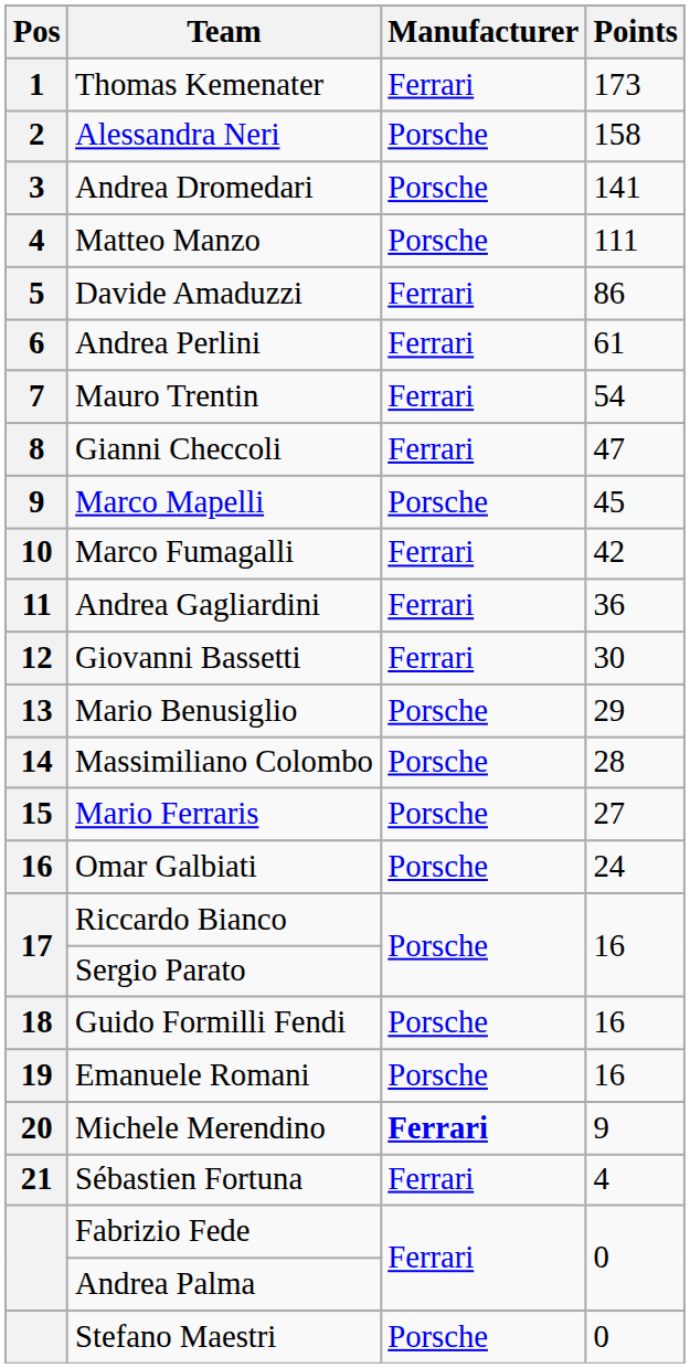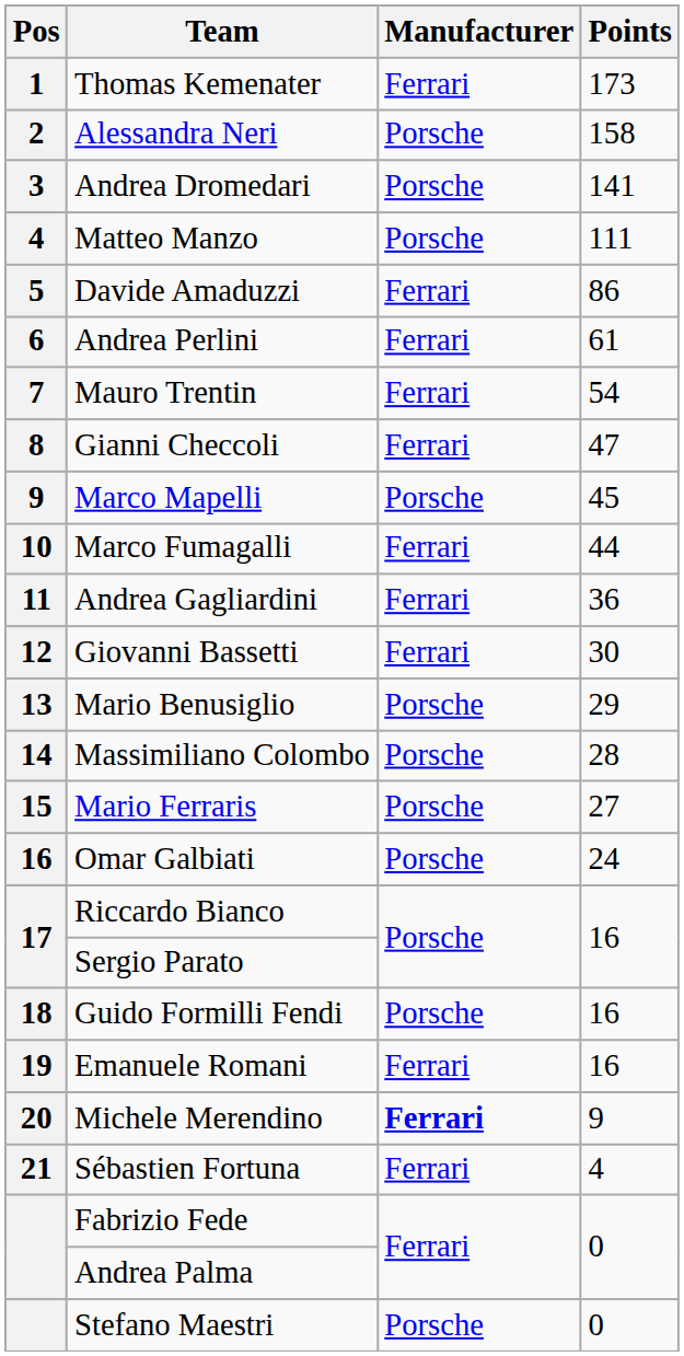 <table class="wikitable" style="font-size: 90%">
 <tr>
 <th>Pos</th>
 <th>Team</th>
 <th>Manufacturer</th>
 <th>Points</th>
 </tr>
 <tr>
 <th>1</th>
 <td> Thomas Kemenater</td>
 <td><a href='#'>Ferrari</a></td>
 <td>173</td>
 </tr>
 <tr>
 <th>2</th>
 <td> <a href='#'>Alessandra Neri</a></td>
 <td><a href='#'>Porsche</a></td>
 <td>158</td>
 </tr>
 <tr>
 <th>3</th>
 <td> Andrea Dromedari</td>
 <td><a href='#'>Porsche</a></td>
 <td>141</td>
 </tr>
 <tr>
 <th>4</th>
 <td> Matteo Manzo</td>
 <td><a href='#'>Porsche</a></td>
 <td>111</td>
 </tr>
 <tr>
 <th>5</th>
 <td> Davide Amaduzzi</td>
 <td><a href='#'>Ferrari</a></td>
 <td>86</td>
 </tr>
 <tr>
 <th>6</th>
 <td> Andrea Perlini</td>
 <td><a href='#'>Ferrari</a></td>
 <td>61</td>
 </tr>
 <tr>
 <th>7</th>
 <td> Mauro Trentin</td>
 <td><a href='#'>Ferrari</a></td>
 <td>54</td>
 </tr>
 <tr>
 <th>8</th>
 <td> Gianni Checcoli</td>
 <td><a href='#'>Ferrari</a></td>
 <td>47</td>
 </tr>
 <tr>
 <th>9</th>
 <td> <a href='#'>Marco Mapelli</a></td>
 <td><a href='#'>Porsche</a></td>
 <td>45</td>
 </tr>
 <tr>
 <th>10</th>
 <td> Marco Fumagalli</td>
 <td><a href='#'>Ferrari</a></td>
-<td>42</td>
+<td>44</td>
 </tr>
 <tr>
 <th>11</th>
 <td> Andrea Gagliardini</td>
 <td><a href='#'>Ferrari</a></td>
 <td>36</td>
 </tr>
 <tr>
 <th>12</th>
 <td> Giovanni Bassetti</td>
 <td><a href='#'>Ferrari</a></td>
 <td>30</td>
 </tr>
 <tr>
 <th>13</th>
 <td> Mario Benusiglio</td>
 <td><a href='#'>Porsche</a></td>
 <td>29</td>
 </tr>
 <tr>
 <th>14</th>
 <td> Massimiliano Colombo</td>
 <td><a href='#'>Porsche</a></td>
 <td>28</td>
 </tr>
 <tr>
 <th>15</th>
 <td> <a href='#'>Mario Ferraris</a></td>
 <td><a href='#'>Porsche</a></td>
 <td>27</td>
 </tr>
 <tr>
 <th>16</th>
 <td> Omar Galbiati</td>
 <td><a href='#'>Porsche</a></td>
 <td>24</td>
 </tr>
 <tr>
 <th rowspan=2>17</th>
 <td> Riccardo Bianco</td>
 <td rowspan=2><a href='#'>Porsche</a></td>
 <td rowspan=2>16</td>
 </tr>
 <tr>
 <td> Sergio Parato</td>
 </tr>
 <tr>
 <th>18</th>
 <td> Guido Formilli Fendi</td>
 <td><a href='#'>Porsche</a></td>
 <td>16</td>
 </tr>
 <tr>
 <th>19</th>
 <td> Emanuele Romani</td>
-<td><a href='#'>Porsche</a></td>
+<td><a href='#'>Ferrari</a></td>
 <td>16</td>
 </tr>
 <tr>
 <th>20</th>
 <td> Michele Merendino</td>
 <td><strong><a href='#'>Ferrari</a></strong></td>
 <td>9</td>
 </tr>
 <tr>
 <th>21</th>
 <td> Sébastien Fortuna</td>
 <td><a href='#'>Ferrari</a></td>
 <td>4</td>
 </tr>
 <tr>
 <th rowspan=2></th>
 <td> Fabrizio Fede</td>
 <td rowspan=2><a href='#'>Ferrari</a></td>
 <td rowspan=2>0</td>
 </tr>
 <tr>
 <td> Andrea Palma</td>
 </tr>
 <tr>
 <th></th>
 <td> Stefano Maestri</td>
 <td><a href='#'>Porsche</a></td>
 <td>0</td>
 </tr>
 </table>
